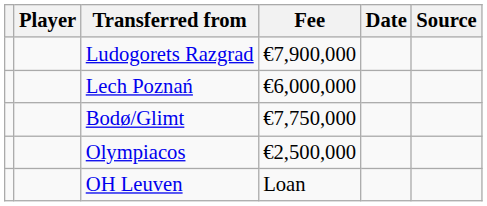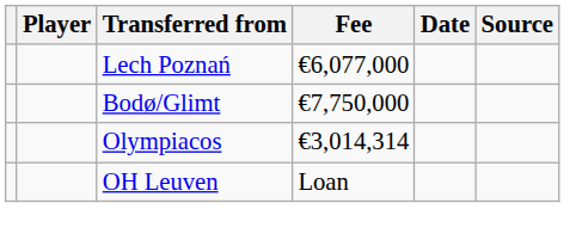 <table class="wikitable plainrowheaders sortable">
 <tr>
 <th></th>
 <th scope="col">Player</th>
 <th>Transferred from</th>
 <th style="width: 65px;">Fee</th>
 <th scope="col">Date</th>
 <th scope="col">Source</th>
 </tr>
 <tr>
 <td align="center"></td>
 <td></td>
-<td> <a href='#'>Ludogorets Razgrad</a></td>
-<td>€7,900,000</td>
-<td></td>
-<td></td>
-</tr>
-<tr>
-<td align="center"></td>
-<td></td>
 <td> <a href='#'>Lech Poznań</a></td>
-<td>€6,000,000</td>
+<td>€6,077,000</td>
 <td></td>
 <td></td>
 </tr>
 <tr>
 <td align="center"></td>
 <td></td>
 <td> <a href='#'>Bodø/Glimt</a></td>
 <td>€7,750,000</td>
 <td></td>
 <td></td>
 </tr>
 <tr>
 <td align="center"></td>
 <td></td>
 <td> <a href='#'>Olympiacos</a></td>
-<td>€2,500,000</td>
+<td>€3,014,314</td>
 <td></td>
 <td></td>
 </tr>
 <tr>
 <td align="center"></td>
 <td></td>
 <td> <a href='#'>OH Leuven</a></td>
 <td>Loan</td>
 <td></td>
 <td></td>
 </tr>
 </table>
